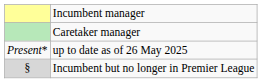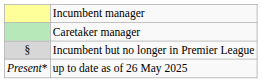 <table class="wikitable">
 <tr>
 <td style="background:#ff9; width:40px; text-align:center;"></td>
 <td>Incumbent manager</td>
 </tr>
 <tr>
 <td style="background:#b7e8b9; width:40px; text-align:center;"></td>
 <td>Caretaker manager</td>
 </tr>
 <tr>
+<td style="background:#d7d7d7; width:40px; text-align:center;">§</td>
+<td>Incumbent but no longer in Premier League</td>
+</tr>
+<tr>
 <td style="width:40px; text-align:center;"><em>Present</em>*</td>
 <td>up to date as of 26 May 2025</td>
 </tr>
-<tr>
-<td style="background:#d7d7d7; width:40px; text-align:center;">§</td>
-<td>Incumbent but no longer in Premier League</td>
-</tr>
 </table>
